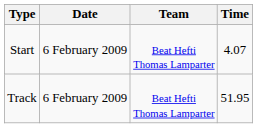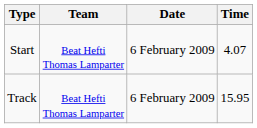 <table class="wikitable" style="text-align:center">
 <tr>
 <th>Type</th>
+<th>Team</th>
 <th>Date</th>
-<th>Team</th>
 <th>Time</th>
 </tr>
 <tr>
 <td>Start</td>
+<td><small><br> <a href='#'>Beat Hefti</a><br><a href='#'>Thomas Lamparter</a></small></td>
 <td>6 February 2009</td>
-<td><small><br> <a href='#'>Beat Hefti</a><br><a href='#'>Thomas Lamparter</a></small></td>
 <td>4.07</td>
 </tr>
 <tr>
 <td>Track</td>
+<td><small><br> <a href='#'>Beat Hefti</a><br><a href='#'>Thomas Lamparter</a></small></td>
 <td>6 February 2009</td>
-<td><small><br> <a href='#'>Beat Hefti</a><br><a href='#'>Thomas Lamparter</a></small></td>
-<td>51.95</td>
+<td>15.95</td>
 </tr>
 </table>
